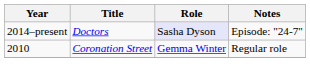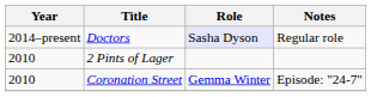 <table class="wikitable sortable">
 <tr>
 <th>Year</th>
 <th>Title</th>
 <th>Role</th>
 <th class="unsortable">Notes</th>
 </tr>
 <tr>
 <td>2014–present</td>
 <td><em><a href='#'>Doctors</a></em></td>
 <td style="background: lavender;">Sasha Dyson</td>
-<td>Episode: "24-7"</td>
+<td>Regular role</td>
+</tr>
+<tr>
+<td>2010</td>
+<td><em>2 Pints of Lager</em></td>
+<td></td>
+<td></td>
 </tr>
 <tr>
 <td>2010</td>
 <td><em><a href='#'>Coronation Street</a></em></td>
 <td><a href='#'>Gemma Winter</a></td>
-<td>Regular role</td>
+<td>Episode: "24-7"</td>
 </tr>
 <tr>
 </tr>
 </table>
